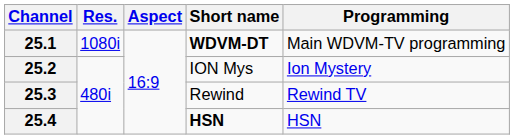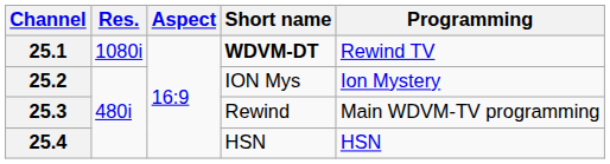 <table class="wikitable">
 <tr>
 <th scope = "col"><a href='#'>Channel</a></th>
 <th scope = "col"><a href='#'>Res.</a></th>
 <th scope = "col"><a href='#'>Aspect</a></th>
 <th scope = "col">Short name</th>
 <th scope = "col">Programming</th>
 </tr>
 <tr>
 <th scope = "row">25.1</th>
 <td><a href='#'>1080i</a></td>
 <td rowspan=4><a href='#'>16:9</a></td>
 <td><strong>WDVM-DT</strong></td>
-<td>Main WDVM-TV programming</td>
+<td><a href='#'>Rewind TV</a></td>
 </tr>
 <tr>
 <th scope = "row">25.2</th>
 <td rowspan=3><a href='#'>480i</a></td>
 <td>ION Mys</td>
 <td><a href='#'>Ion Mystery</a></td>
 </tr>
 <tr>
 <th scope = "row">25.3</th>
 <td>Rewind</td>
-<td><a href='#'>Rewind TV</a></td>
+<td>Main WDVM-TV programming</td>
 </tr>
 <tr>
 <th scope = "row">25.4</th>
-<td><strong>HSN</strong></td>
+<td>HSN</td>
 <td><a href='#'>HSN</a></td>
 </tr>
 </table>
